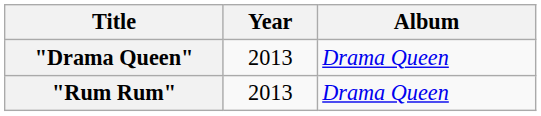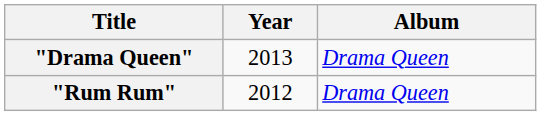 <table class="wikitable plainrowheaders">
 <tr>
 <th scope="col" style="width:150px;">Title</th>
 <th scope="col" style="width:60px;">Year</th>
 <th scope="col" style="width:150px;">Album</th>
 </tr>
 <tr>
 <th scope="row">"Drama Queen"</th>
 <td align=center>2013</td>
 <td><em><a href='#'>Drama Queen</a></em></td>
 </tr>
 <tr>
 <th scope="row">"Rum Rum"</th>
-<td align=center>2013</td>
+<td align=center>2012</td>
 <td><em><a href='#'>Drama Queen</a></em></td>
 </tr>
 </table>
